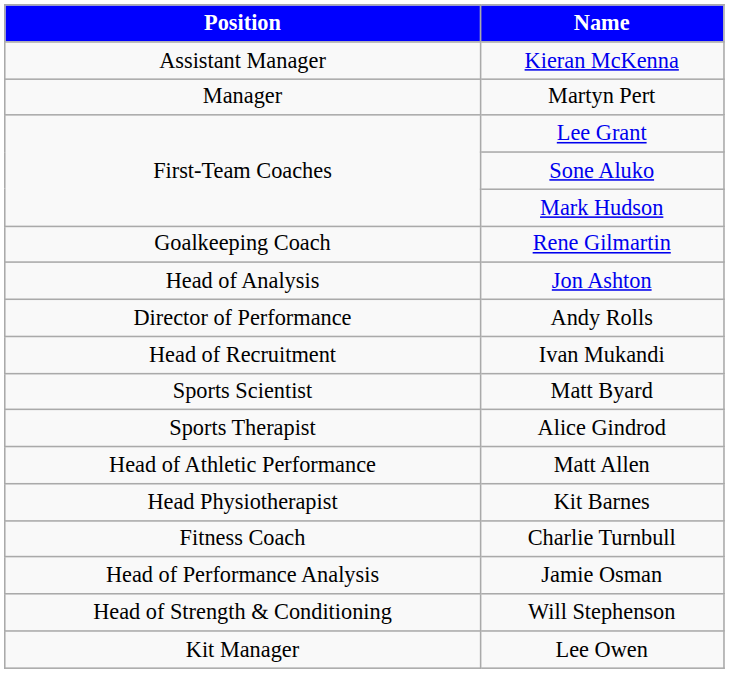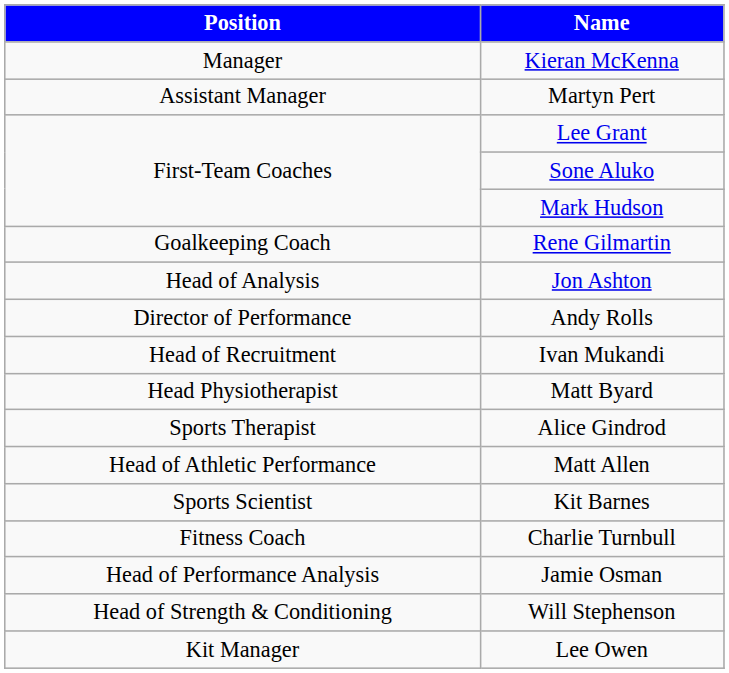 <table class="wikitable"  style="text-align:center; font-size:90%; ">
 <tr>
 <th style="background:blue; color:white; width:300px;">Position</th>
 <th style="background:blue; color:white; width:150px;">Name</th>
 </tr>
 <tr>
-<td>Assistant Manager</td>
+<td>Manager</td>
 <td> <a href='#'>Kieran McKenna</a></td>
 </tr>
 <tr>
-<td>Manager</td>
+<td>Assistant Manager</td>
 <td> Martyn Pert</td>
 </tr>
 <tr>
 <td rowspan=3>First-Team Coaches</td>
 <td> <a href='#'>Lee Grant</a></td>
 </tr>
 <tr>
 <td> <a href='#'>Sone Aluko</a></td>
 </tr>
 <tr>
 <td> <a href='#'>Mark Hudson</a></td>
 </tr>
 <tr>
 <td>Goalkeeping Coach</td>
 <td> <a href='#'>Rene Gilmartin</a></td>
 </tr>
 <tr>
 <td>Head of Analysis</td>
 <td> <a href='#'>Jon Ashton</a></td>
 </tr>
 <tr>
 <td>Director of Performance</td>
 <td> Andy Rolls</td>
 </tr>
 <tr>
 <td>Head of Recruitment</td>
 <td> Ivan Mukandi</td>
 </tr>
 <tr>
-<td>Sports Scientist</td>
+<td>Head Physiotherapist</td>
 <td> Matt Byard</td>
 </tr>
 <tr>
 <td>Sports Therapist</td>
 <td> Alice Gindrod</td>
 </tr>
 <tr>
 <td>Head of Athletic Performance</td>
 <td> Matt Allen</td>
 </tr>
 <tr>
-<td>Head Physiotherapist</td>
+<td>Sports Scientist</td>
 <td> Kit Barnes</td>
 </tr>
 <tr>
 <td>Fitness Coach</td>
 <td> Charlie Turnbull</td>
 </tr>
 <tr>
 <td>Head of Performance Analysis</td>
 <td> Jamie Osman</td>
 </tr>
 <tr>
 <td>Head of Strength & Conditioning</td>
 <td> Will Stephenson</td>
 </tr>
 <tr>
 <td>Kit Manager</td>
 <td> Lee Owen</td>
 </tr>
 </table>
